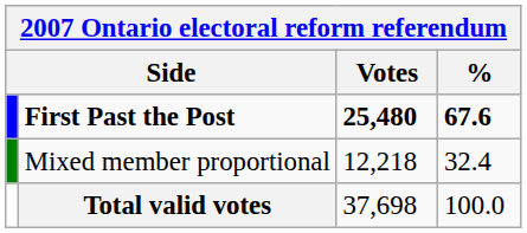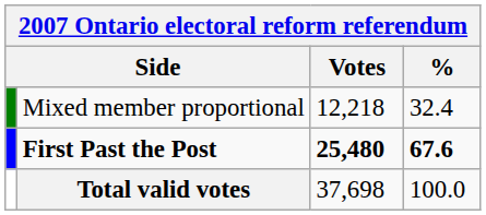 <table class="wikitable" style="font-size: 95%; clear:both">
 <tr style="background-color:#E9E9E9">
 <th colspan=4><a href='#'>2007 Ontario electoral reform referendum</a></th>
 </tr>
 <tr style="background-color:#E9E9E9">
 <th colspan=2 style="width: 130px">Side</th>
 <th style="width: 50px">Votes</th>
 <th style="width: 40px">%</th>
 </tr>
 <tr>
+<td bgcolor="green"></td>
+<td>Mixed member proportional</td>
+<td>12,218</td>
+<td>32.4</td>
+</tr>
+<tr>
 <td bgcolor="blue"></td>
 <td><strong>First Past the Post</strong></td>
 <td><strong>25,480</strong></td>
 <td><strong>67.6</strong></td>
-</tr>
-<tr>
-<td bgcolor="green"></td>
-<td>Mixed member proportional</td>
-<td>12,218</td>
-<td>32.4</td>
 </tr>
 <tr>
 <td bgcolor="white"></td>
 <th>Total valid votes</th>
 <td>37,698</td>
 <td>100.0</td>
 </tr>
 </table>
